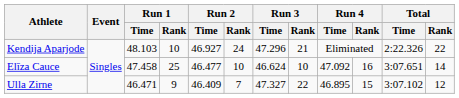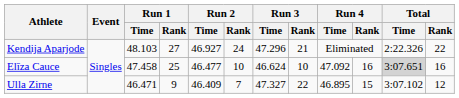 <table class="wikitable" style="font-size:90%">
 <tr>
 <th rowspan="2">Athlete</th>
 <th rowspan="2">Event</th>
 <th colspan=2>Run 1</th>
 <th colspan=2>Run 2</th>
 <th colspan=2>Run 3</th>
 <th colspan=2>Run 4</th>
 <th colspan=2>Total</th>
 </tr>
 <tr style="font-size:95%">
 <th>Time</th>
 <th>Rank</th>
 <th>Time</th>
 <th>Rank</th>
 <th>Time</th>
 <th>Rank</th>
 <th>Time</th>
 <th>Rank</th>
 <th>Time</th>
 <th>Rank</th>
 </tr>
 <tr align=center>
 <td align=left><a href='#'>Kendija Aparjode</a></td>
 <td align=left rowspan=3><a href='#'>Singles</a></td>
 <td>48.103</td>
-<td>10</td>
+<td>27</td>
 <td>46.927</td>
 <td>24</td>
 <td>47.296</td>
 <td>21</td>
 <td colspan=2>Eliminated</td>
 <td>2:22.326</td>
 <td>22</td>
 </tr>
 <tr align=center>
 <td align=left><a href='#'>Elīza Cauce</a></td>
 <td>47.458</td>
 <td>25</td>
 <td>46.477</td>
 <td>10</td>
 <td>46.624</td>
 <td>10</td>
 <td>47.092</td>
 <td>16</td>
-<td>3:07.651</td>
-<td>14</td>
+<td style="background: lightgrey;">3:07.651</td>
+<td>16</td>
 </tr>
 <tr align=center>
 <td align=left><a href='#'>Ulla Zirne</a></td>
 <td>46.471</td>
 <td>9</td>
 <td>46.409</td>
 <td>7</td>
 <td>47.327</td>
 <td>22</td>
 <td>46.895</td>
 <td>15</td>
 <td>3:07.102</td>
 <td>12</td>
 </tr>
 </table>
